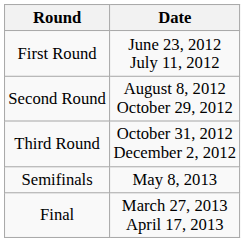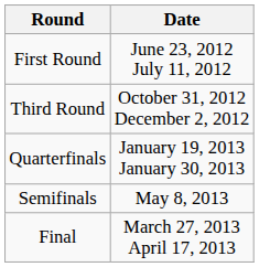 <table class="wikitable" style="text-align: center">
 <tr>
 <th>Round</th>
 <th>Date</th>
 </tr>
 <tr>
 <td>First Round</td>
 <td>June 23, 2012<br>July 11, 2012</td>
 </tr>
 <tr>
-<td>Second Round</td>
-<td>August 8, 2012<br>October 29, 2012</td>
+<td>Third Round</td>
+<td>October 31, 2012<br>December 2, 2012</td>
 </tr>
 <tr>
-<td>Third Round</td>
-<td>October 31, 2012<br>December 2, 2012</td>
+<td>Quarterfinals</td>
+<td>January 19, 2013<br>January 30, 2013</td>
 </tr>
 <tr>
 <td>Semifinals</td>
 <td>May 8, 2013</td>
 </tr>
 <tr>
 <td>Final</td>
 <td>March 27, 2013<br>April 17, 2013</td>
 </tr>
 </table>
